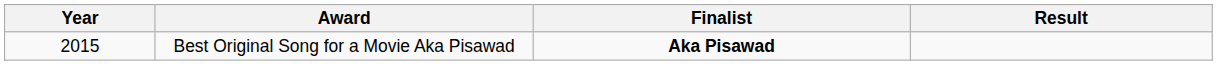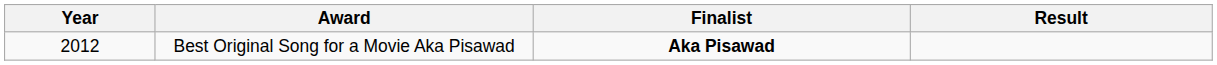 <table class="wikitable" width="70%">
 <tr align="center">
 <th width="10%">Year</th>
 <th width="25%">Award</th>
 <th width="25%">Finalist</th>
 <th width="20%">Result</th>
 </tr>
 <tr align="center">
-<td>2015</td>
+<td>2012</td>
 <td>Best Original Song for a Movie Aka Pisawad</td>
 <td><strong>Aka Pisawad</strong></td>
 <td></td>
 </tr>
 </table>
